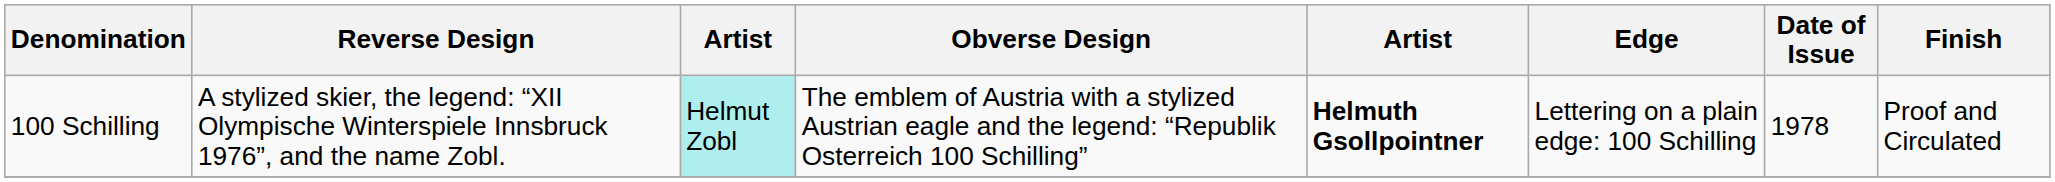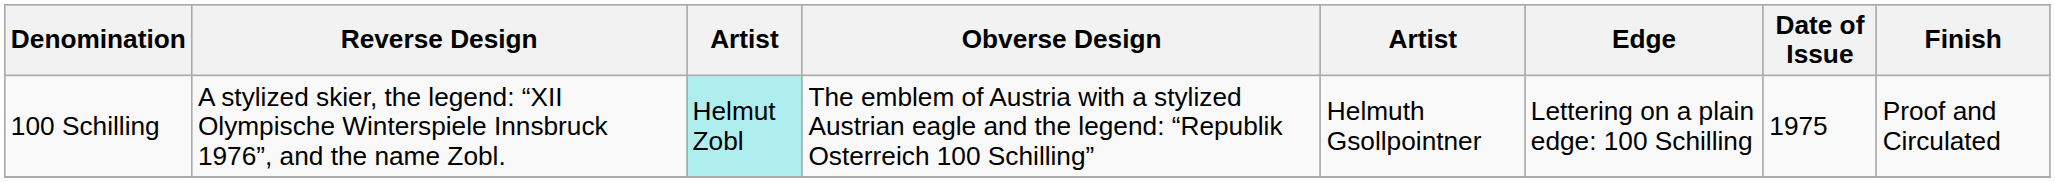 <table class="wikitable">
 <tr>
 <th>Denomination</th>
 <th>Reverse Design</th>
 <th>Artist</th>
 <th>Obverse Design</th>
 <th>Artist</th>
 <th>Edge</th>
 <th>Date of Issue</th>
 <th>Finish</th>
 </tr>
 <tr>
 <td>100 Schilling</td>
 <td>A stylized skier, the legend: “XII Olympische Winterspiele Innsbruck 1976”, and the name Zobl.</td>
 <td style="background: paleturquoise;">Helmut Zobl</td>
 <td>The emblem of Austria with a stylized Austrian eagle and the legend: “Republik Osterreich 100 Schilling”</td>
-<td><strong>Helmuth Gsollpointner</strong></td>
+<td>Helmuth Gsollpointner</td>
 <td>Lettering on a plain edge: 100 Schilling</td>
-<td>1978</td>
+<td>1975</td>
 <td>Proof and Circulated</td>
 </tr>
 <tr>
 </tr>
 </table>
